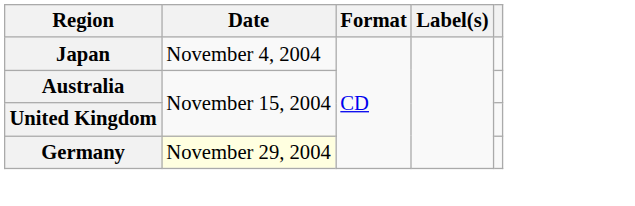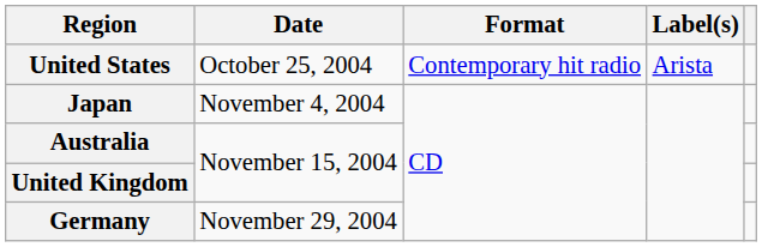 <table class="wikitable plainrowheaders">
 <tr>
 <th scope="col">Region</th>
 <th scope="col">Date</th>
 <th scope="col">Format</th>
 <th scope="col">Label(s)</th>
 <th scope="col"></th>
+</tr>
+<tr>
+<th scope="row">United States</th>
+<td>October 25, 2004</td>
+<td><a href='#'>Contemporary hit radio</a></td>
+<td><a href='#'>Arista</a></td>
+<td align="center"></td>
 </tr>
 <tr>
 <th scope="row">Japan</th>
 <td>November 4, 2004</td>
 <td rowspan="4"><a href='#'>CD</a></td>
 <td rowspan="4"></td>
 <td align="center"></td>
 </tr>
 <tr>
 <th scope="row">Australia</th>
 <td rowspan="2">November 15, 2004</td>
 <td align="center"></td>
 </tr>
 <tr>
 <th scope="row">United Kingdom</th>
 <td align="center"></td>
 </tr>
 <tr>
 <th scope="row">Germany</th>
-<td style="background: lightyellow;">November 29, 2004</td>
+<td>November 29, 2004</td>
 <td align="center"></td>
 </tr>
 </table>
